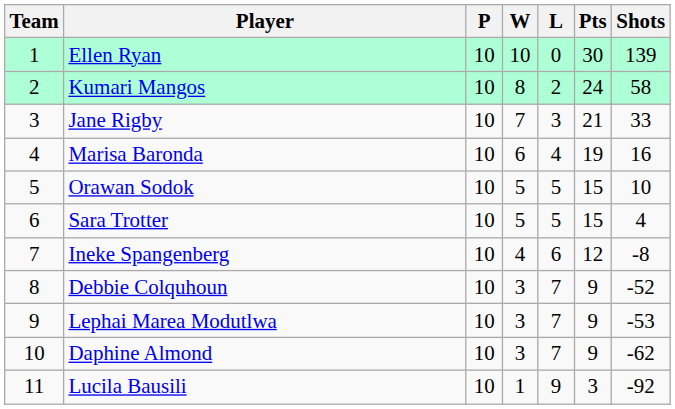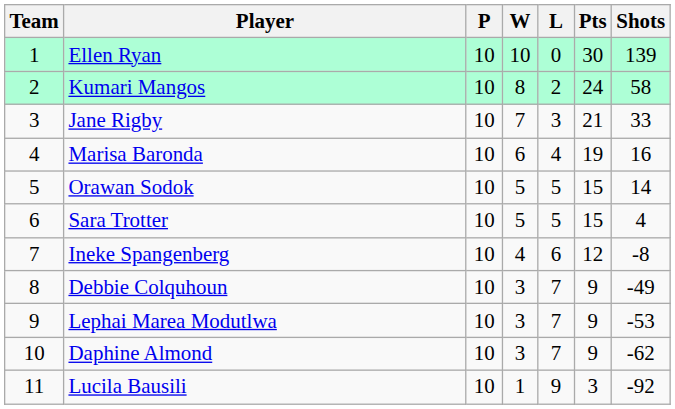 <table class="wikitable" style="font-size: 100%">
 <tr>
 <th width=20>Team</th>
 <th width=300>Player</th>
 <th width=20>P</th>
 <th width=20>W</th>
 <th width=20>L</th>
 <th width=20>Pts</th>
 <th width=20>Shots</th>
 </tr>
 <tr align=center style="background: #ADFFD6;">
 <td>1</td>
 <td align="left"> <a href='#'>Ellen Ryan</a></td>
 <td>10</td>
 <td>10</td>
 <td>0</td>
 <td>30</td>
 <td>139</td>
 </tr>
 <tr align=center style="background: #ADFFD6;">
 <td>2</td>
 <td align="left"> <a href='#'>Kumari Mangos</a></td>
 <td>10</td>
 <td>8</td>
 <td>2</td>
 <td>24</td>
 <td>58</td>
 </tr>
 <tr align=center>
 <td>3</td>
 <td align="left"> <a href='#'>Jane Rigby</a></td>
 <td>10</td>
 <td>7</td>
 <td>3</td>
 <td>21</td>
 <td>33</td>
 </tr>
 <tr align=center>
 <td>4</td>
 <td align="left"> <a href='#'>Marisa Baronda</a></td>
 <td>10</td>
 <td>6</td>
 <td>4</td>
 <td>19</td>
 <td>16</td>
 </tr>
 <tr align=center>
 <td>5</td>
 <td align="left"> <a href='#'>Orawan Sodok</a></td>
 <td>10</td>
 <td>5</td>
 <td>5</td>
 <td>15</td>
-<td>10</td>
+<td>14</td>
 </tr>
 <tr align=center>
 <td>6</td>
 <td align="left"> <a href='#'>Sara Trotter</a></td>
 <td>10</td>
 <td>5</td>
 <td>5</td>
 <td>15</td>
 <td>4</td>
 </tr>
 <tr align=center>
 <td>7</td>
 <td align="left"> <a href='#'>Ineke Spangenberg</a></td>
 <td>10</td>
 <td>4</td>
 <td>6</td>
 <td>12</td>
 <td>-8</td>
 </tr>
 <tr align=center>
 <td>8</td>
 <td align="left"> <a href='#'>Debbie Colquhoun</a></td>
 <td>10</td>
 <td>3</td>
 <td>7</td>
 <td>9</td>
-<td>-52</td>
+<td>-49</td>
 </tr>
 <tr align=center>
 <td>9</td>
 <td align="left"> <a href='#'>Lephai Marea Modutlwa</a></td>
 <td>10</td>
 <td>3</td>
 <td>7</td>
 <td>9</td>
 <td>-53</td>
 </tr>
 <tr align=center>
 <td>10</td>
 <td align="left"> <a href='#'>Daphine Almond</a></td>
 <td>10</td>
 <td>3</td>
 <td>7</td>
 <td>9</td>
 <td>-62</td>
 </tr>
 <tr align=center>
 <td>11</td>
 <td align="left"> <a href='#'>Lucila Bausili</a></td>
 <td>10</td>
 <td>1</td>
 <td>9</td>
 <td>3</td>
 <td>-92</td>
 </tr>
 </table>
